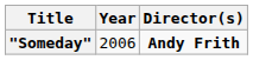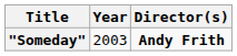 <table class="wikitable plainrowheaders" style="text-align:center;">
 <tr>
 <th scope="col">Title</th>
 <th scope="col">Year</th>
 <th scope="col">Director(s)</th>
 </tr>
 <tr>
 <th scope="row">"Someday"</th>
-<td>2006</td>
+<td>2003</td>
 <td><strong>Andy Frith</strong></td>
 </tr>
 </table>
